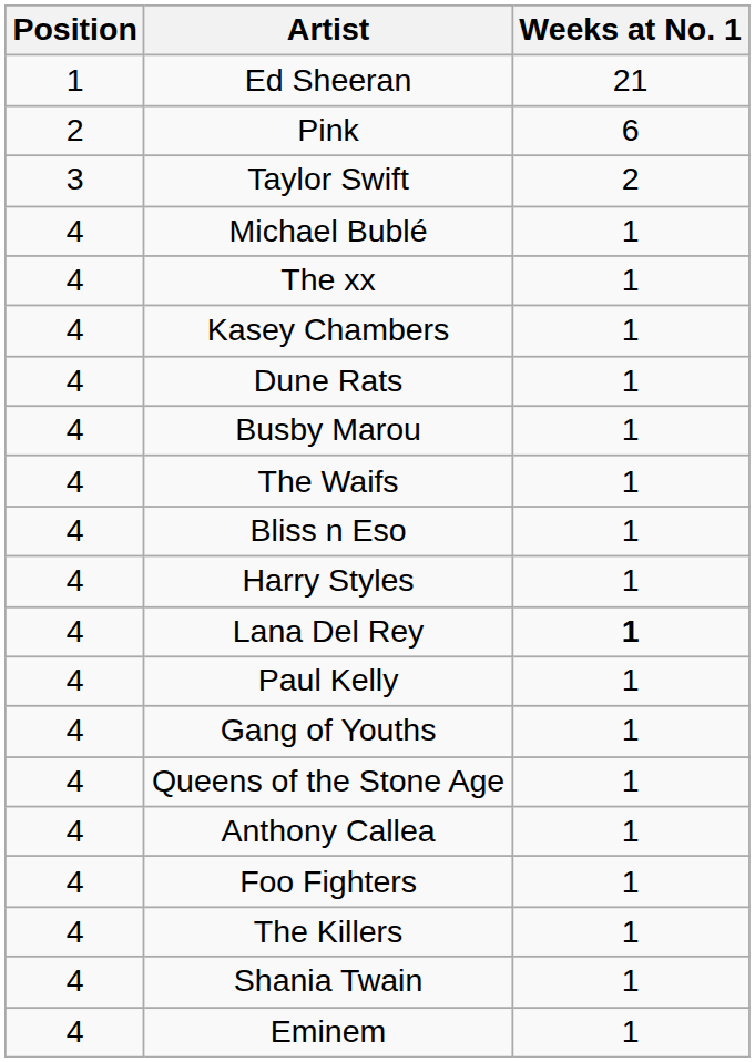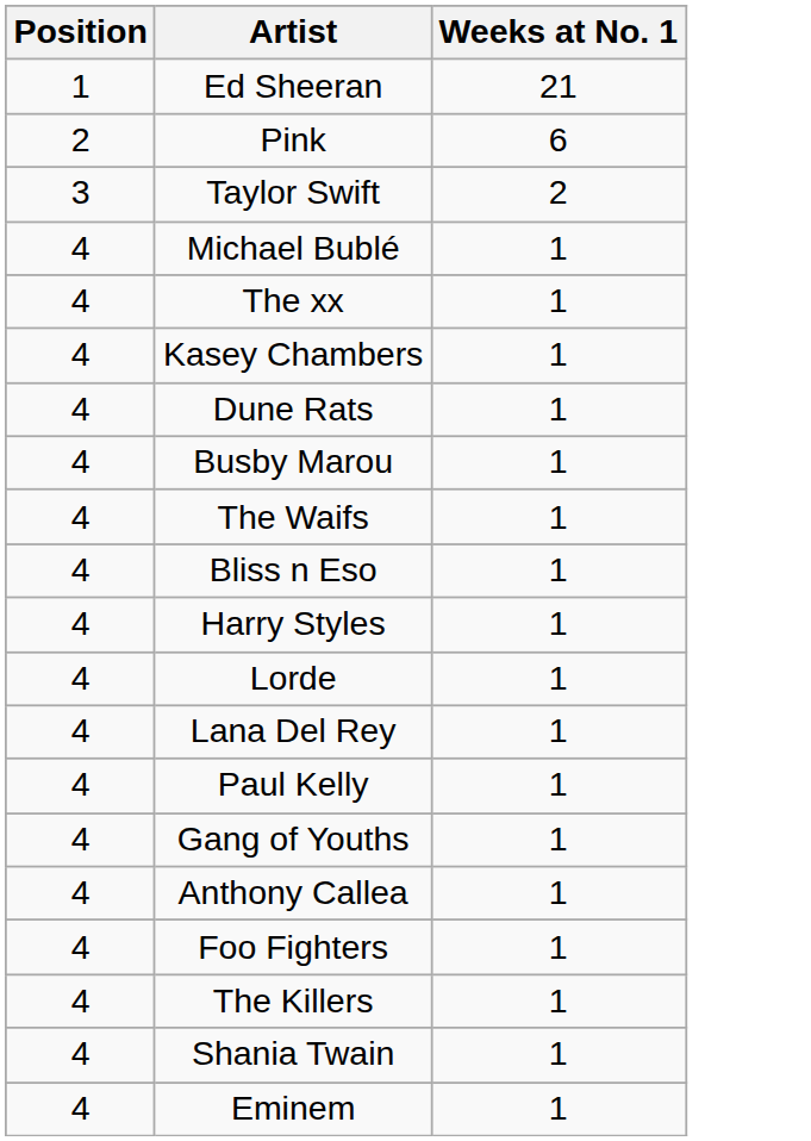 <table class="wikitable">
 <tr>
 <th style="text-align: center;">Position</th>
 <th style="text-align: center;">Artist</th>
 <th style="text-align: center;">Weeks at No. 1</th>
 </tr>
 <tr>
 <td style="text-align: center;">1</td>
 <td style="text-align: center;">Ed Sheeran</td>
 <td style="text-align: center;">21</td>
 </tr>
 <tr>
 <td style="text-align: center;">2</td>
 <td style="text-align: center;">Pink</td>
 <td style="text-align: center;">6</td>
 </tr>
 <tr>
 <td style="text-align: center;">3</td>
 <td style="text-align: center;">Taylor Swift</td>
 <td style="text-align: center;">2</td>
 </tr>
 <tr>
 <td style="text-align: center;">4</td>
 <td style="text-align: center;">Michael Bublé</td>
 <td style="text-align: center;">1</td>
 </tr>
 <tr>
 <td style="text-align: center;">4</td>
 <td style="text-align: center;">The xx</td>
 <td style="text-align: center;">1</td>
 </tr>
 <tr>
 <td style="text-align: center;">4</td>
 <td style="text-align: center;">Kasey Chambers</td>
 <td style="text-align: center;">1</td>
 </tr>
 <tr>
 <td style="text-align: center;">4</td>
 <td style="text-align: center;">Dune Rats</td>
 <td style="text-align: center;">1</td>
 </tr>
 <tr>
 <td style="text-align: center;">4</td>
 <td style="text-align: center;">Busby Marou</td>
 <td style="text-align: center;">1</td>
 </tr>
 <tr>
 <td style="text-align: center;">4</td>
 <td style="text-align: center;">The Waifs</td>
 <td style="text-align: center;">1</td>
 </tr>
 <tr>
 <td style="text-align: center;">4</td>
 <td style="text-align: center;">Bliss n Eso</td>
 <td style="text-align: center;">1</td>
 </tr>
 <tr>
 <td style="text-align: center;">4</td>
 <td style="text-align: center;">Harry Styles</td>
 <td style="text-align: center;">1</td>
 </tr>
 <tr>
 <td style="text-align: center;">4</td>
+<td style="text-align: center;">Lorde</td>
+<td style="text-align: center;">1</td>
+</tr>
+<tr>
+<td style="text-align: center;">4</td>
 <td style="text-align: center;">Lana Del Rey</td>
-<td style="text-align: center;"><strong>1</strong></td>
+<td style="text-align: center;">1</td>
 </tr>
 <tr>
 <td style="text-align: center;">4</td>
 <td style="text-align: center;">Paul Kelly</td>
 <td style="text-align: center;">1</td>
 </tr>
 <tr>
 <td style="text-align: center;">4</td>
 <td style="text-align: center;">Gang of Youths</td>
-<td style="text-align: center;">1</td>
-</tr>
-<tr>
-<td style="text-align: center;">4</td>
-<td style="text-align: center;">Queens of the Stone Age</td>
 <td style="text-align: center;">1</td>
 </tr>
 <tr>
 <td style="text-align: center;">4</td>
 <td style="text-align: center;">Anthony Callea</td>
 <td style="text-align: center;">1</td>
 </tr>
 <tr>
 <td style="text-align: center;">4</td>
 <td style="text-align: center;">Foo Fighters</td>
 <td style="text-align: center;">1</td>
 </tr>
 <tr>
 <td style="text-align: center;">4</td>
 <td style="text-align: center;">The Killers</td>
 <td style="text-align: center;">1</td>
 </tr>
 <tr>
 <td style="text-align: center;">4</td>
 <td style="text-align: center;">Shania Twain</td>
 <td style="text-align: center;">1</td>
 </tr>
 <tr>
 <td style="text-align: center;">4</td>
 <td style="text-align: center;">Eminem</td>
 <td style="text-align: center;">1</td>
 </tr>
 </table>
